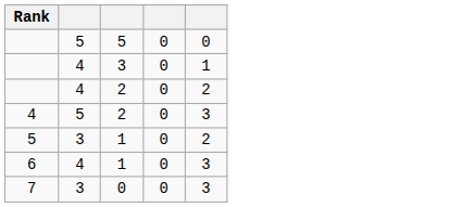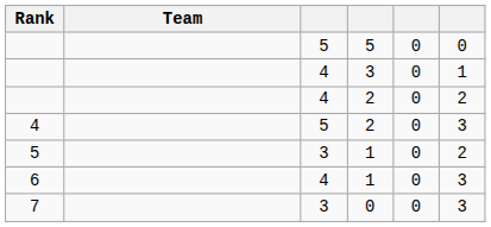 <table class="wikitable" style="text-align: center;">
 <tr>
 <th width=40>Rank</th>
+<th width=180>Team</th>
 <th width=30></th>
 <th width=30></th>
 <th width=30></th>
 <th width=30></th>
 </tr>
 <tr>
 <td></td>
+<td align=left></td>
 <td>5</td>
 <td>5</td>
 <td>0</td>
 <td>0</td>
 </tr>
 <tr>
 <td></td>
+<td align=left></td>
 <td>4</td>
 <td>3</td>
 <td>0</td>
 <td>1</td>
 </tr>
 <tr>
 <td></td>
+<td align=left></td>
 <td>4</td>
 <td>2</td>
 <td>0</td>
 <td>2</td>
 </tr>
 <tr>
 <td>4</td>
+<td align=left></td>
 <td>5</td>
 <td>2</td>
 <td>0</td>
 <td>3</td>
 </tr>
 <tr>
 <td>5</td>
+<td align=left></td>
 <td>3</td>
 <td>1</td>
 <td>0</td>
 <td>2</td>
 </tr>
 <tr>
 <td>6</td>
+<td align=left></td>
 <td>4</td>
 <td>1</td>
 <td>0</td>
 <td>3</td>
 </tr>
 <tr>
 <td>7</td>
+<td align=left></td>
 <td>3</td>
 <td>0</td>
 <td>0</td>
 <td>3</td>
 </tr>
 </table>
